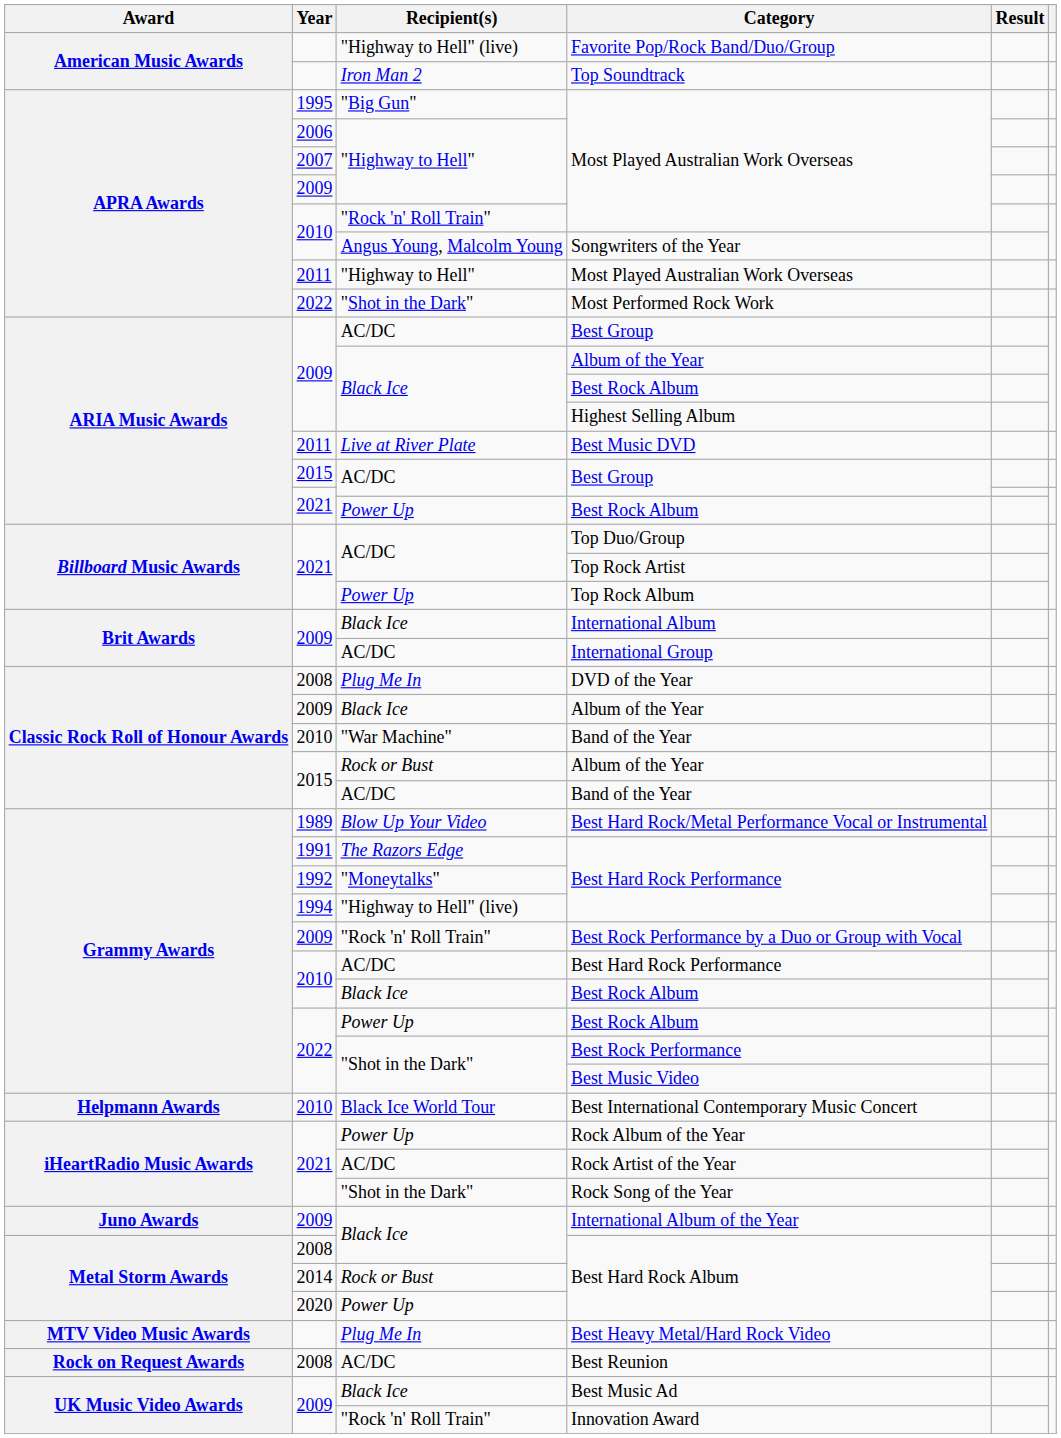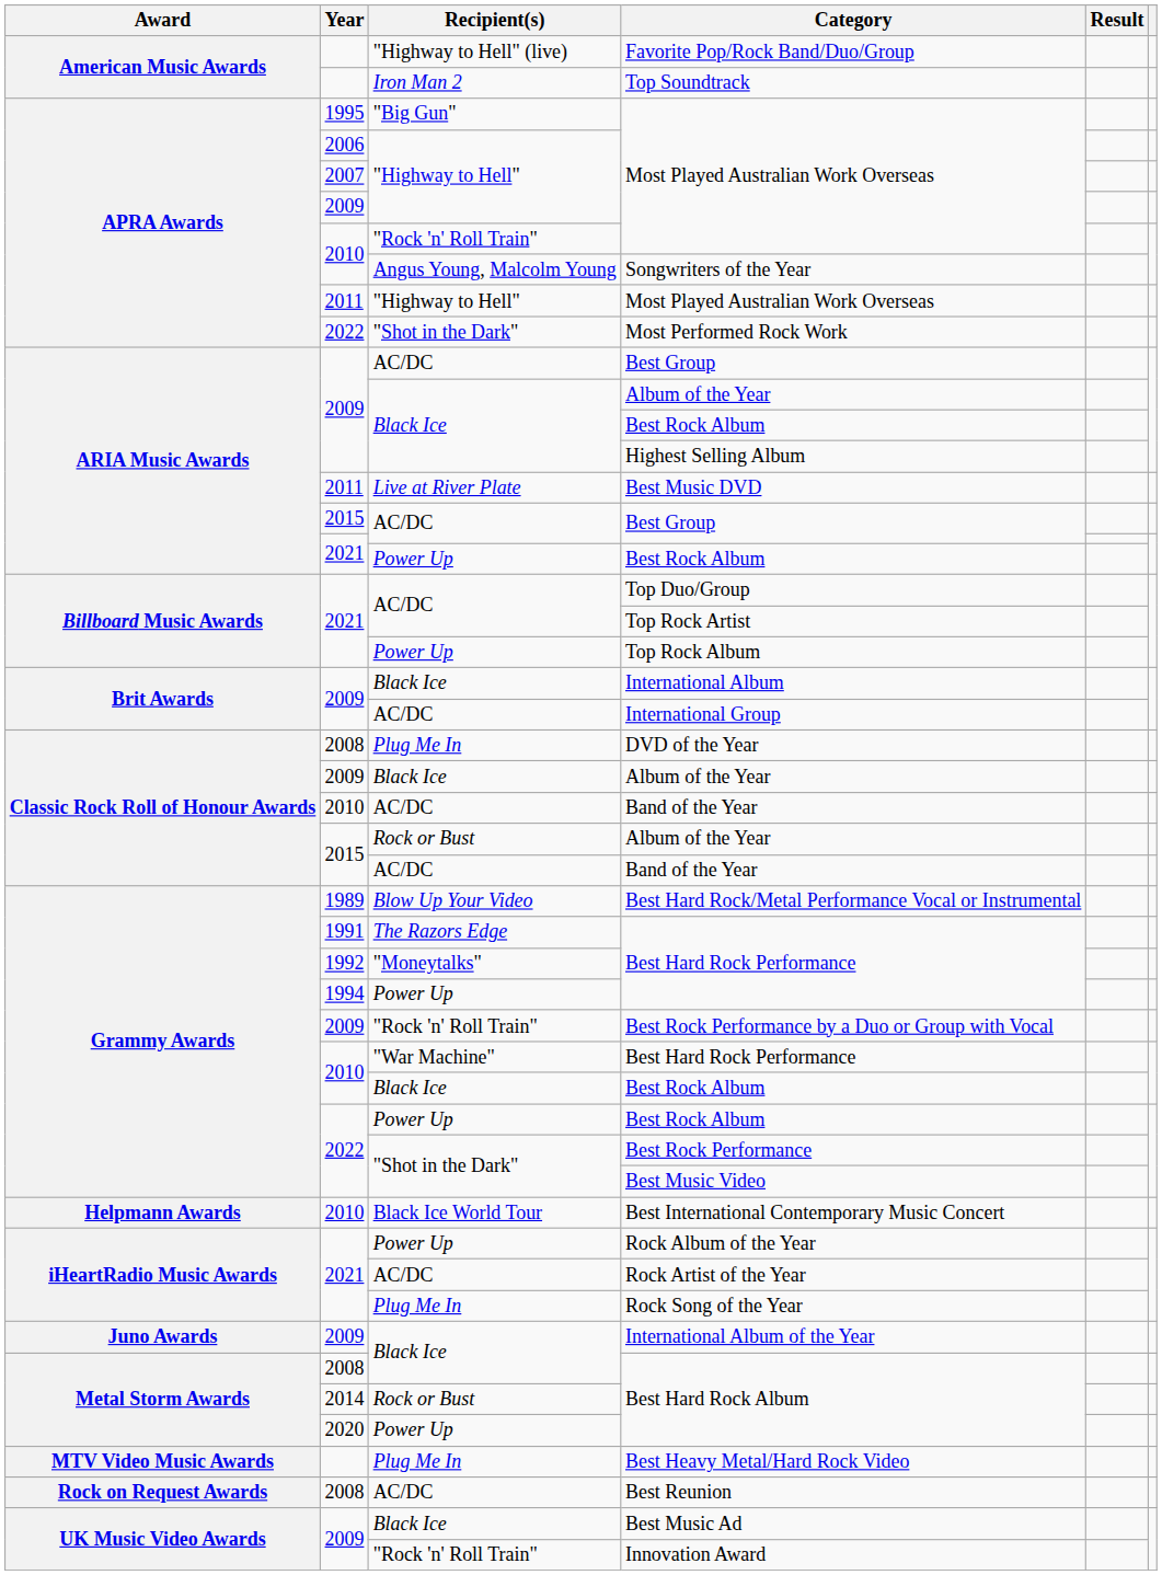 <table class="wikitable sortable plainrowheaders">
 <tr>
 <th scope="col">Award</th>
 <th scope="col">Year</th>
 <th scope="col">Recipient(s)</th>
 <th scope="col">Category</th>
 <th scope="col">Result</th>
 <th scope="col" class="unsortable"></th>
 </tr>
 <tr>
 <th scope="row" rowspan="2"><a href='#'>American Music Awards</a></th>
 <td></td>
 <td>"Highway to Hell" (live)</td>
 <td><a href='#'>Favorite Pop/Rock Band/Duo/Group</a></td>
 <td></td>
 <td style="text-align:center"></td>
 </tr>
 <tr>
 <td></td>
 <td><em><a href='#'>Iron Man 2</a></em></td>
 <td><a href='#'>Top Soundtrack</a></td>
 <td></td>
 <td style="text-align:center"></td>
 </tr>
 <tr>
 <th scope="row" rowspan="8"><a href='#'>APRA Awards</a></th>
 <td><a href='#'>1995</a></td>
 <td>"<a href='#'>Big Gun</a>"</td>
 <td rowspan="5">Most Played Australian Work Overseas</td>
 <td></td>
 <td style="text-align:center"></td>
 </tr>
 <tr>
 <td><a href='#'>2006</a></td>
 <td rowspan="3">"<a href='#'>Highway to Hell</a>"</td>
 <td></td>
 <td style="text-align:center"></td>
 </tr>
 <tr>
 <td><a href='#'>2007</a></td>
 <td></td>
 <td style="text-align:center"></td>
 </tr>
 <tr>
 <td><a href='#'>2009</a></td>
 <td></td>
 <td style="text-align:center"></td>
 </tr>
 <tr>
 <td rowspan="2"><a href='#'>2010</a></td>
 <td>"<a href='#'>Rock 'n' Roll Train</a>"</td>
 <td></td>
 <td rowspan="2" style="text-align:center"></td>
 </tr>
 <tr>
 <td><a href='#'>Angus Young</a>, <a href='#'>Malcolm Young</a></td>
 <td>Songwriters of the Year</td>
 <td></td>
 </tr>
 <tr>
 <td><a href='#'>2011</a></td>
 <td>"Highway to Hell"</td>
 <td>Most Played Australian Work Overseas</td>
 <td></td>
 <td style="text-align:center"></td>
 </tr>
 <tr>
 <td><a href='#'>2022</a></td>
 <td>"<a href='#'>Shot in the Dark</a>"</td>
 <td>Most Performed Rock Work</td>
 <td></td>
 <td style="text-align:center"></td>
 </tr>
 <tr>
 <th scope="row" rowspan="8"><a href='#'>ARIA Music Awards</a></th>
 <td rowspan="4"><a href='#'>2009</a></td>
 <td>AC/DC</td>
 <td><a href='#'>Best Group</a></td>
 <td></td>
 <td rowspan="4" style="text-align:center"></td>
 </tr>
 <tr>
 <td rowspan="3"><em><a href='#'>Black Ice</a></em></td>
 <td><a href='#'>Album of the Year</a></td>
 <td></td>
 </tr>
 <tr>
 <td><a href='#'>Best Rock Album</a></td>
 <td></td>
 </tr>
 <tr>
 <td>Highest Selling Album</td>
 <td></td>
 </tr>
 <tr>
 <td><a href='#'>2011</a></td>
 <td><em><a href='#'>Live at River Plate</a></em></td>
 <td><a href='#'>Best Music DVD</a></td>
 <td></td>
 <td style="text-align:center"></td>
 </tr>
 <tr>
 <td><a href='#'>2015</a></td>
 <td rowspan="2">AC/DC</td>
 <td rowspan="2"><a href='#'>Best Group</a></td>
 <td></td>
 <td style="text-align:center"></td>
 </tr>
 <tr>
 <td rowspan="2"><a href='#'>2021</a></td>
 <td></td>
 <td rowspan="2" style="text-align:center"></td>
 </tr>
 <tr>
 <td><em><a href='#'>Power Up</a></em></td>
 <td><a href='#'>Best Rock Album</a></td>
 <td></td>
 </tr>
 <tr>
 <th scope="row" rowspan="3"><a href='#'><em>Billboard</em> Music Awards</a></th>
 <td rowspan="3"><a href='#'>2021</a></td>
 <td rowspan="2">AC/DC</td>
 <td>Top Duo/Group</td>
 <td></td>
 <td rowspan="3" style="text-align:center"></td>
 </tr>
 <tr>
 <td>Top Rock Artist</td>
 <td></td>
 </tr>
 <tr>
 <td><em><a href='#'>Power Up</a></em></td>
 <td>Top Rock Album</td>
 <td></td>
 </tr>
 <tr>
 <th scope="row" rowspan="2"><a href='#'>Brit Awards</a></th>
 <td rowspan="2"><a href='#'>2009</a></td>
 <td><em>Black Ice</em></td>
 <td><a href='#'>International Album</a></td>
 <td></td>
 <td rowspan="2" style="text-align:center"></td>
 </tr>
 <tr>
 <td>AC/DC</td>
 <td><a href='#'>International Group</a></td>
 <td></td>
 </tr>
 <tr>
 <th scope="row" rowspan="5"><a href='#'>Classic Rock Roll of Honour Awards</a></th>
 <td>2008</td>
 <td><em><a href='#'>Plug Me In</a></em></td>
 <td>DVD of the Year</td>
 <td></td>
 <td style="text-align:center"></td>
 </tr>
 <tr>
 <td>2009</td>
 <td><em>Black Ice</em></td>
 <td>Album of the Year</td>
 <td></td>
 <td style="text-align:center"></td>
 </tr>
 <tr>
 <td>2010</td>
-<td>"War Machine"</td>
+<td>AC/DC</td>
 <td>Band of the Year</td>
 <td></td>
 <td style="text-align:center"></td>
 </tr>
 <tr>
 <td rowspan="2">2015</td>
 <td><em>Rock or Bust</em></td>
 <td>Album of the Year</td>
 <td></td>
 <td style="text-align:center"></td>
 </tr>
 <tr>
 <td>AC/DC</td>
 <td>Band of the Year</td>
 <td></td>
 <td style="text-align:center"></td>
 </tr>
 <tr>
 <th scope="row" rowspan="10"><a href='#'>Grammy Awards</a></th>
 <td><a href='#'>1989</a></td>
 <td><em><a href='#'>Blow Up Your Video</a></em></td>
 <td><a href='#'>Best Hard Rock/Metal Performance Vocal or Instrumental</a></td>
 <td></td>
 <td style="text-align:center"></td>
 </tr>
 <tr>
 <td><a href='#'>1991</a></td>
 <td><em><a href='#'>The Razors Edge</a></em></td>
 <td rowspan="3"><a href='#'>Best Hard Rock Performance</a></td>
 <td></td>
 <td style="text-align:center"></td>
 </tr>
 <tr>
 <td><a href='#'>1992</a></td>
 <td>"<a href='#'>Moneytalks</a>"</td>
 <td></td>
 <td style="text-align:center"></td>
 </tr>
 <tr>
 <td><a href='#'>1994</a></td>
-<td>"Highway to Hell" (live)</td>
+<td><em>Power Up</em></td>
 <td></td>
 <td style="text-align:center"></td>
 </tr>
 <tr>
 <td><a href='#'>2009</a></td>
 <td>"Rock 'n' Roll Train"</td>
 <td><a href='#'>Best Rock Performance by a Duo or Group with Vocal</a></td>
 <td></td>
 <td style="text-align:center"></td>
 </tr>
 <tr>
 <td rowspan="2"><a href='#'>2010</a></td>
-<td>AC/DC</td>
+<td>"War Machine"</td>
 <td>Best Hard Rock Performance</td>
 <td></td>
 <td rowspan="2" style="text-align:center"></td>
 </tr>
 <tr>
 <td><em>Black Ice</em></td>
 <td><a href='#'>Best Rock Album</a></td>
 <td></td>
 </tr>
 <tr>
 <td rowspan="3"><a href='#'>2022</a></td>
 <td><em>Power Up</em></td>
 <td><a href='#'>Best Rock Album</a></td>
 <td></td>
 <td rowspan="3" style="text-align:center"></td>
 </tr>
 <tr>
 <td rowspan="2">"Shot in the Dark"</td>
 <td><a href='#'>Best Rock Performance</a></td>
 <td></td>
 </tr>
 <tr>
 <td><a href='#'>Best Music Video</a></td>
 <td></td>
 </tr>
 <tr>
 <th scope="row"><a href='#'>Helpmann Awards</a></th>
 <td><a href='#'>2010</a></td>
 <td><a href='#'>Black Ice World Tour</a></td>
 <td>Best International Contemporary Music Concert</td>
 <td></td>
 <td style="text-align:center"></td>
 </tr>
 <tr>
 <th scope="row" rowspan="3"><a href='#'>iHeartRadio Music Awards</a></th>
 <td rowspan="3"><a href='#'>2021</a></td>
 <td><em>Power Up</em></td>
 <td>Rock Album of the Year</td>
 <td></td>
 <td rowspan="3" style="text-align:center"></td>
 </tr>
 <tr>
 <td>AC/DC</td>
 <td>Rock Artist of the Year</td>
 <td></td>
 </tr>
 <tr>
-<td>"Shot in the Dark"</td>
+<td><em><a href='#'>Plug Me In</a></em></td>
 <td>Rock Song of the Year</td>
 <td></td>
 </tr>
 <tr>
 <th scope="row"><a href='#'>Juno Awards</a></th>
 <td><a href='#'>2009</a></td>
 <td rowspan="2"><em>Black Ice</em></td>
 <td><a href='#'>International Album of the Year</a></td>
 <td></td>
 <td style="text-align:center"></td>
 </tr>
 <tr>
 <th scope="row" rowspan="3"><a href='#'>Metal Storm Awards</a></th>
 <td>2008</td>
 <td rowspan="3">Best Hard Rock Album</td>
 <td></td>
 <td style="text-align:center"></td>
 </tr>
 <tr>
 <td>2014</td>
 <td><em>Rock or Bust</em></td>
 <td></td>
 <td style="text-align:center"></td>
 </tr>
 <tr>
 <td>2020</td>
 <td><em>Power Up</em></td>
 <td></td>
 <td style="text-align:center"></td>
 </tr>
 <tr>
 <th scope="row"><a href='#'>MTV Video Music Awards</a></th>
 <td></td>
 <td><em><a href='#'>Plug Me In</a></em></td>
 <td><a href='#'>Best Heavy Metal/Hard Rock Video</a></td>
 <td></td>
 <td style="text-align:center"></td>
 </tr>
 <tr>
 <th scope="row"><a href='#'>Rock on Request Awards</a></th>
 <td>2008</td>
 <td>AC/DC</td>
 <td>Best Reunion</td>
 <td></td>
 <td style="text-align:center"></td>
 </tr>
 <tr>
 <th scope="row" rowspan="2"><a href='#'>UK Music Video Awards</a></th>
 <td rowspan="2"><a href='#'>2009</a></td>
 <td><em>Black Ice</em></td>
 <td>Best Music Ad</td>
 <td></td>
 <td rowspan="2" style="text-align:center"></td>
 </tr>
 <tr>
 <td>"Rock 'n' Roll Train"</td>
 <td>Innovation Award</td>
 <td></td>
 </tr>
 </table>
